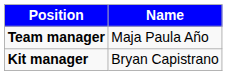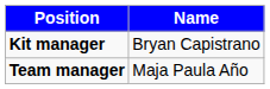 <table class="wikitable">
 <tr>
 <th style="color:#FFFFFF;background:#0000FF">Position</th>
 <th style="color:#FFFFFF;background:#0000FF">Name</th>
 </tr>
 <tr>
+<td><strong>Kit manager</strong></td>
+<td> Bryan Capistrano</td>
+</tr>
+<tr>
 <td><strong>Team manager</strong></td>
 <td> Maja Paula Año</td>
 </tr>
-<tr>
-<td><strong>Kit manager</strong></td>
-<td> Bryan Capistrano</td>
-</tr>
 </table>
